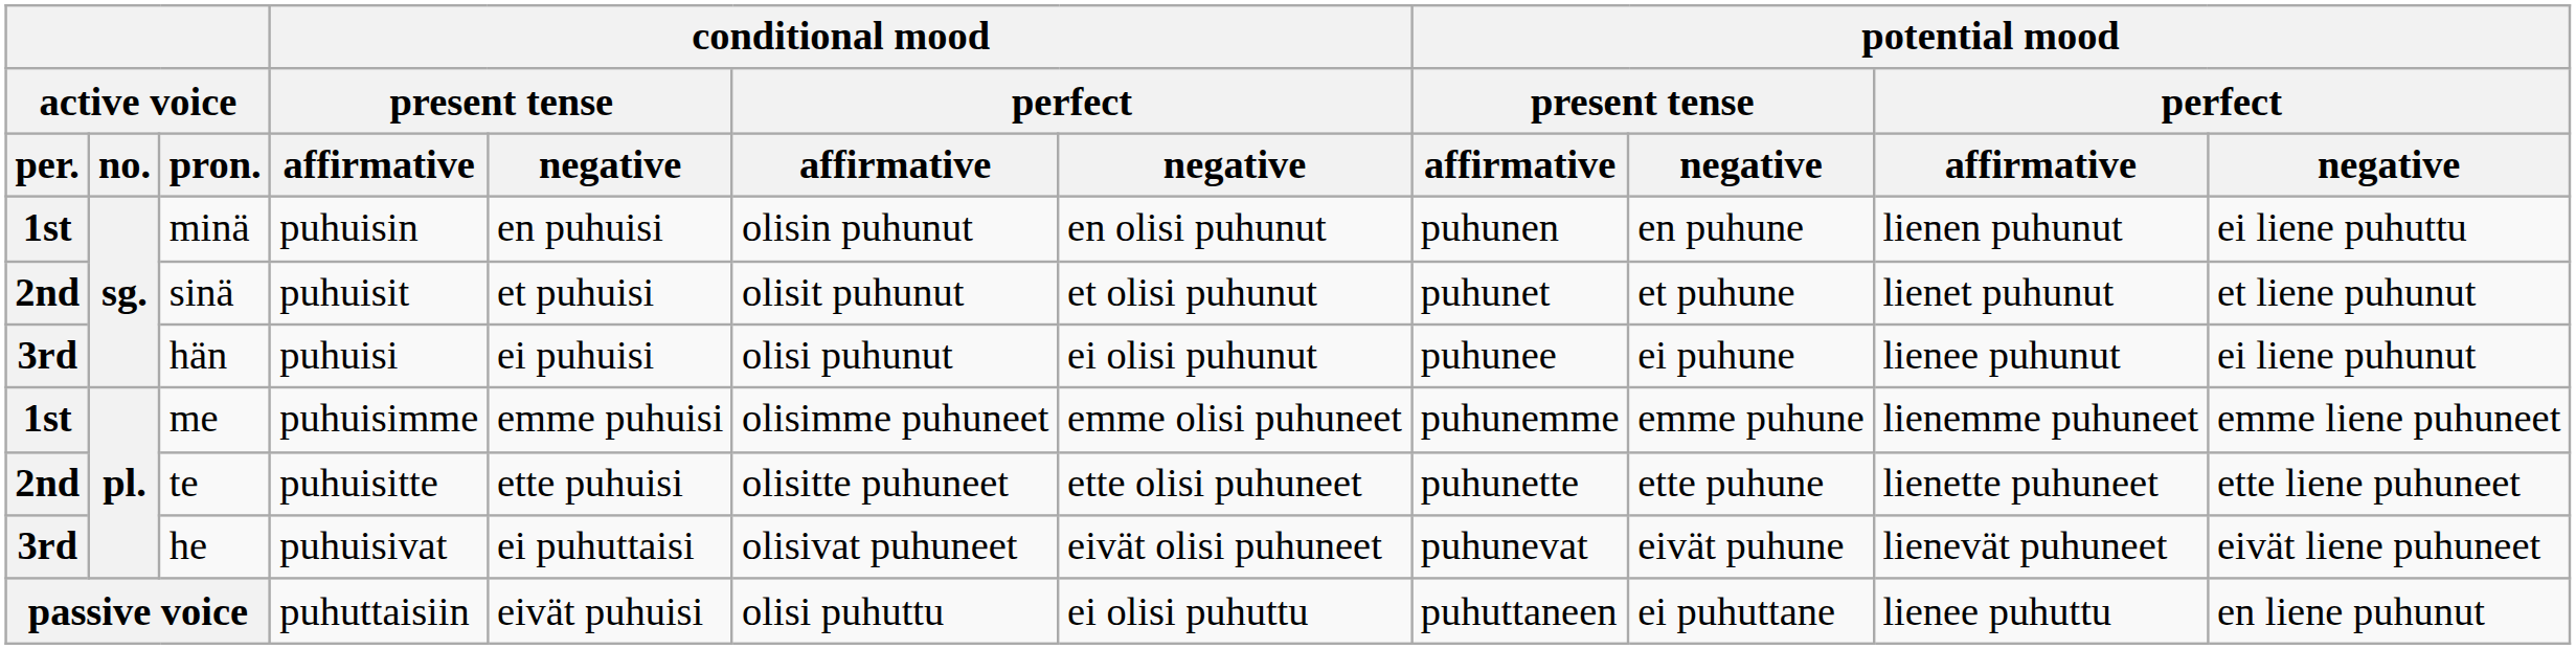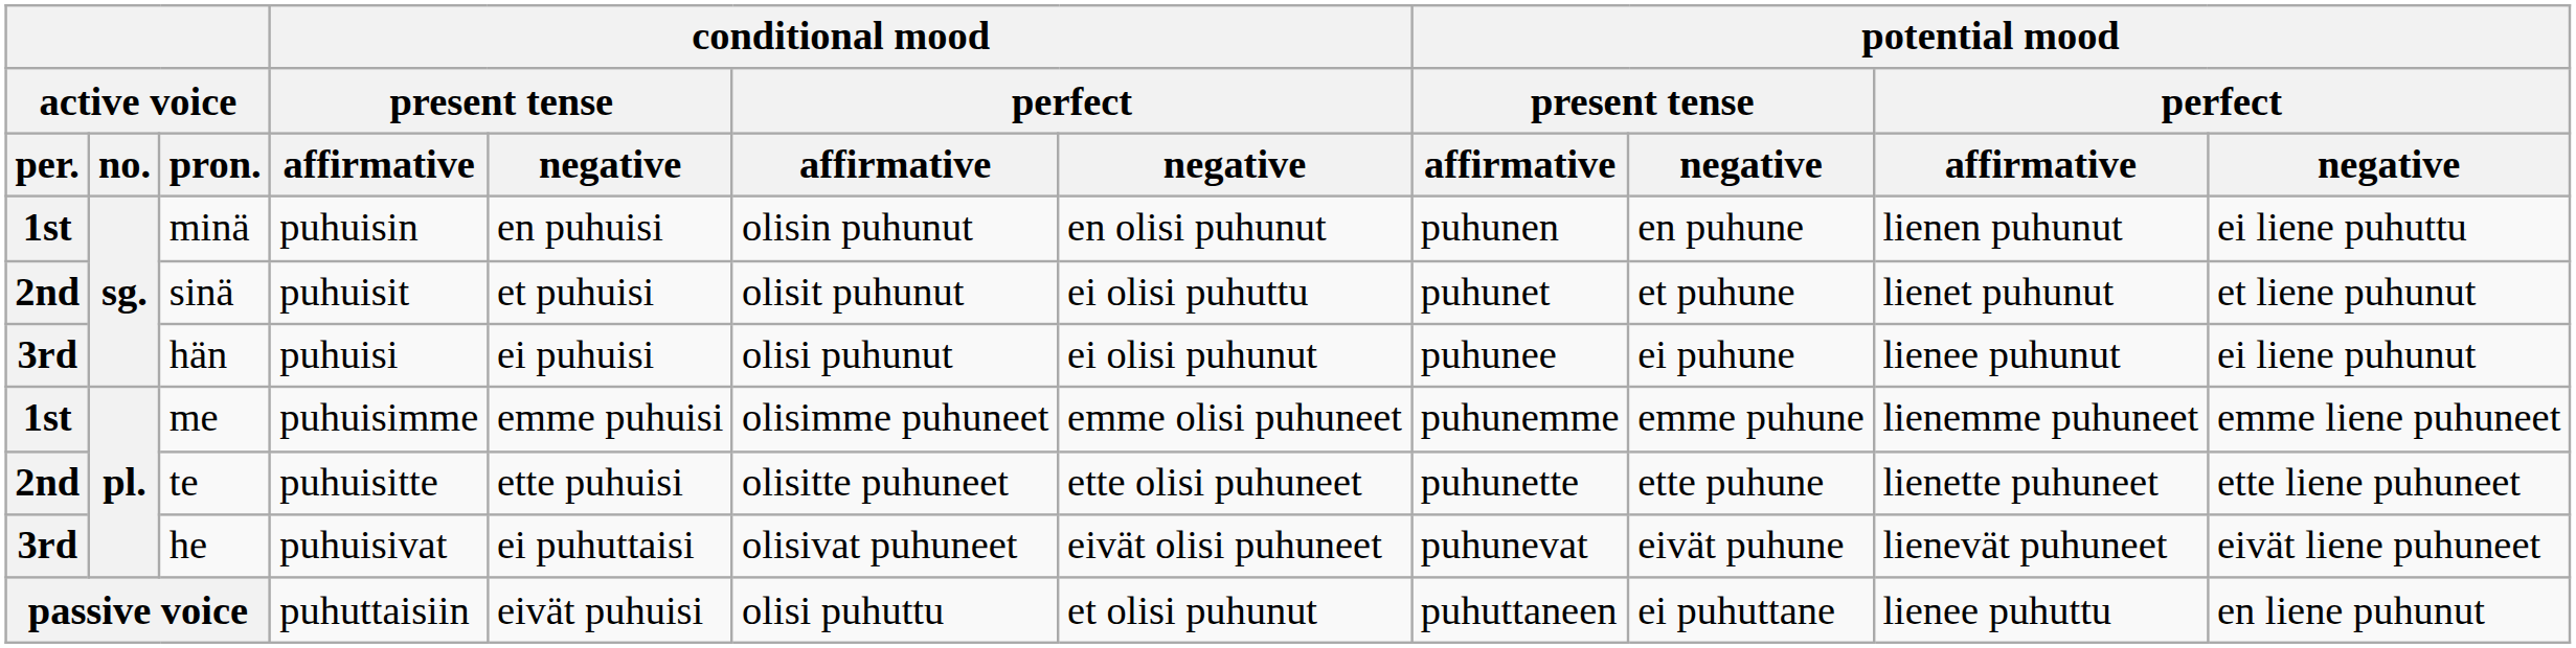 <table class="wikitable" style="margin: 1em auto 1em auto;">
 <tr>
 <th colspan="3"></th>
 <th colspan="4">conditional mood</th>
 <th colspan="4">potential mood</th>
 </tr>
 <tr>
 <th colspan="3">active voice</th>
 <th colspan="2">present tense</th>
 <th colspan="2">perfect</th>
 <th colspan="2">present tense</th>
 <th colspan="2">perfect</th>
 </tr>
 <tr>
 <th>per.</th>
 <th>no.</th>
 <th>pron.</th>
 <th>affirmative</th>
 <th>negative</th>
 <th>affirmative</th>
 <th>negative</th>
 <th>affirmative</th>
 <th>negative</th>
 <th>affirmative</th>
 <th>negative</th>
 </tr>
 <tr>
 <th>1st</th>
 <th rowspan="3">sg.</th>
 <td>minä</td>
 <td>puhuisin</td>
 <td>en puhuisi</td>
 <td>olisin puhunut</td>
 <td>en olisi puhunut</td>
 <td>puhunen</td>
 <td>en puhune</td>
 <td>lienen puhunut</td>
 <td>ei liene puhuttu</td>
 </tr>
 <tr>
 <th>2nd</th>
 <td>sinä</td>
 <td>puhuisit</td>
 <td>et puhuisi</td>
 <td>olisit puhunut</td>
-<td>et olisi puhunut</td>
+<td>ei olisi puhuttu</td>
 <td>puhunet</td>
 <td>et puhune</td>
 <td>lienet puhunut</td>
 <td>et liene puhunut</td>
 </tr>
 <tr>
 <th>3rd</th>
 <td>hän</td>
 <td>puhuisi</td>
 <td>ei puhuisi</td>
 <td>olisi puhunut</td>
 <td>ei olisi puhunut</td>
 <td>puhunee</td>
 <td>ei puhune</td>
 <td>lienee puhunut</td>
 <td>ei liene puhunut</td>
 </tr>
 <tr>
 <th>1st</th>
 <th rowspan="3">pl.</th>
 <td>me</td>
 <td>puhuisimme</td>
 <td>emme puhuisi</td>
 <td>olisimme puhuneet</td>
 <td>emme olisi puhuneet</td>
 <td>puhunemme</td>
 <td>emme puhune</td>
 <td>lienemme puhuneet</td>
 <td>emme liene puhuneet</td>
 </tr>
 <tr>
 <th>2nd</th>
 <td>te</td>
 <td>puhuisitte</td>
 <td>ette puhuisi</td>
 <td>olisitte puhuneet</td>
 <td>ette olisi puhuneet</td>
 <td>puhunette</td>
 <td>ette puhune</td>
 <td>lienette puhuneet</td>
 <td>ette liene puhuneet</td>
 </tr>
 <tr>
 <th>3rd</th>
 <td>he</td>
 <td>puhuisivat</td>
 <td>ei puhuttaisi</td>
 <td>olisivat puhuneet</td>
 <td>eivät olisi puhuneet</td>
 <td>puhunevat</td>
 <td>eivät puhune</td>
 <td>lienevät puhuneet</td>
 <td>eivät liene puhuneet</td>
 </tr>
 <tr>
 <th colspan="3">passive voice</th>
 <td>puhuttaisiin</td>
 <td>eivät puhuisi</td>
 <td>olisi puhuttu</td>
-<td>ei olisi puhuttu</td>
+<td>et olisi puhunut</td>
 <td>puhuttaneen</td>
 <td>ei puhuttane</td>
 <td>lienee puhuttu</td>
 <td>en liene puhunut</td>
 </tr>
 </table>
